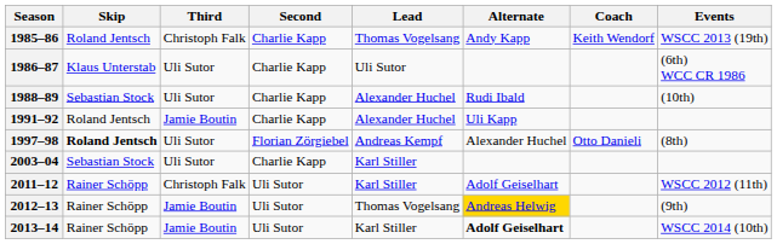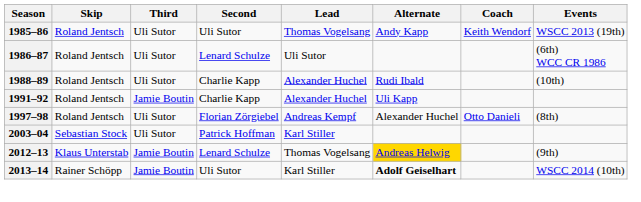 <table class="wikitable">
 <tr>
 <th scope="col" width=60>Season</th>
 <th scope="col">Skip</th>
 <th scope="col">Third</th>
 <th scope="col">Second</th>
 <th scope="col">Lead</th>
 <th scope="col">Alternate</th>
 <th scope="col">Coach</th>
 <th scope="col">Events</th>
 </tr>
 <tr>
 <th scope="row">1985–86</th>
 <td><a href='#'>Roland Jentsch</a></td>
-<td>Christoph Falk</td>
-<td><a href='#'>Charlie Kapp</a></td>
+<td>Uli Sutor</td>
+<td>Uli Sutor</td>
 <td><a href='#'>Thomas Vogelsang</a></td>
 <td><a href='#'>Andy Kapp</a></td>
 <td><a href='#'>Keith Wendorf</a></td>
 <td><a href='#'>WSCC 2013</a> (19th)</td>
 </tr>
 <tr>
 <th scope="row">1986–87</th>
-<td><a href='#'>Klaus Unterstab</a></td>
+<td>Roland Jentsch</td>
 <td>Uli Sutor</td>
-<td>Charlie Kapp</td>
+<td><a href='#'>Lenard Schulze</a></td>
 <td>Uli Sutor</td>
 <td></td>
 <td></td>
 <td> (6th)<br><a href='#'>WCC CR 1986</a> </td>
 </tr>
 <tr>
 <th scope="row">1988–89</th>
-<td><a href='#'>Sebastian Stock</a></td>
+<td>Roland Jentsch</td>
 <td>Uli Sutor</td>
 <td>Charlie Kapp</td>
 <td><a href='#'>Alexander Huchel</a></td>
 <td><a href='#'>Rudi Ibald</a></td>
 <td></td>
 <td> (10th)</td>
 </tr>
 <tr>
 <th scope="row">1991–92</th>
 <td>Roland Jentsch</td>
 <td><a href='#'>Jamie Boutin</a></td>
 <td>Charlie Kapp</td>
 <td><a href='#'>Alexander Huchel</a></td>
 <td><a href='#'>Uli Kapp</a></td>
 <td></td>
 <td> </td>
 </tr>
 <tr>
 <th scope="row">1997–98</th>
-<td><strong>Roland Jentsch</strong></td>
+<td>Roland Jentsch</td>
 <td>Uli Sutor</td>
 <td><a href='#'>Florian Zörgiebel</a></td>
 <td><a href='#'>Andreas Kempf</a></td>
 <td>Alexander Huchel</td>
 <td><a href='#'>Otto Danieli</a></td>
 <td> (8th)</td>
 </tr>
 <tr>
 <th scope="row">2003–04</th>
 <td><a href='#'>Sebastian Stock</a></td>
 <td>Uli Sutor</td>
-<td>Charlie Kapp</td>
+<td><a href='#'>Patrick Hoffman</a></td>
 <td><a href='#'>Karl Stiller</a></td>
 <td></td>
 <td></td>
 <td></td>
 </tr>
 <tr>
-<th scope="row">2011–12</th>
-<td><a href='#'>Rainer Schöpp</a></td>
-<td>Christoph Falk</td>
-<td>Uli Sutor</td>
-<td><a href='#'>Karl Stiller</a></td>
-<td><a href='#'>Adolf Geiselhart</a></td>
-<td></td>
-<td><a href='#'>WSCC 2012</a> (11th)</td>
-</tr>
-<tr>
 <th scope="row">2012–13</th>
-<td>Rainer Schöpp</td>
+<td><a href='#'>Klaus Unterstab</a></td>
 <td><a href='#'>Jamie Boutin</a></td>
-<td>Uli Sutor</td>
+<td><a href='#'>Lenard Schulze</a></td>
 <td>Thomas Vogelsang</td>
 <td style="background: gold;"><a href='#'>Andreas Helwig</a></td>
 <td></td>
 <td> (9th)</td>
 </tr>
 <tr>
 <th scope="row">2013–14</th>
 <td>Rainer Schöpp</td>
 <td><a href='#'>Jamie Boutin</a></td>
 <td>Uli Sutor</td>
 <td>Karl Stiller</td>
 <td><strong>Adolf Geiselhart</strong></td>
 <td></td>
 <td><a href='#'>WSCC 2014</a> (10th)</td>
 </tr>
 </table>
